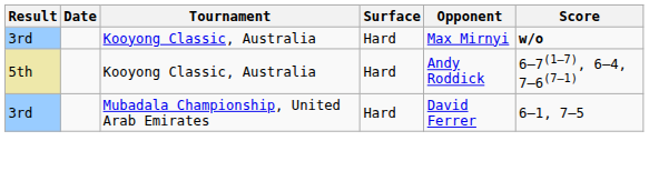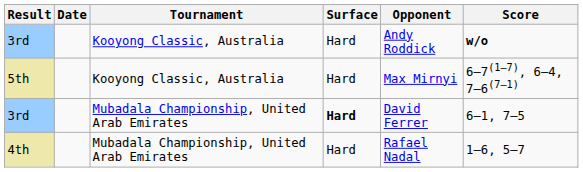 <table class="sortable wikitable">
 <tr>
 <th>Result</th>
 <th>Date</th>
 <th>Tournament</th>
 <th>Surface</th>
 <th>Opponent</th>
 <th class="unsortable">Score</th>
 </tr>
 <tr>
 <td style="background:#9cf;">3rd</td>
 <td><a href='#'></a></td>
 <td><a href='#'>Kooyong Classic</a>, Australia</td>
 <td>Hard</td>
-<td> <a href='#'>Max Mirnyi</a></td>
+<td> <a href='#'>Andy Roddick</a></td>
 <td><strong>w/o</strong></td>
 </tr>
 <tr>
 <td style="background:#eee8aa;">5th</td>
 <td><a href='#'></a></td>
 <td>Kooyong Classic, Australia</td>
 <td>Hard</td>
-<td> <a href='#'>Andy Roddick</a></td>
+<td> <a href='#'>Max Mirnyi</a></td>
 <td>6–7<sup>(1–7)</sup>, 6–4, 7–6<sup>(7–1)</sup></td>
 </tr>
 <tr>
 <td style="background:#9cf;">3rd</td>
 <td><a href='#'></a></td>
 <td><a href='#'>Mubadala Championship</a>, United Arab Emirates</td>
-<td>Hard</td>
+<td><strong>Hard</strong></td>
 <td> <a href='#'>David Ferrer</a></td>
 <td>6–1, 7–5</td>
 </tr>
+<tr>
+<td style="background:#eee8aa;">4th</td>
+<td><a href='#'></a></td>
+<td Mubadala World Tennis Championship>Mubadala Championship, United Arab Emirates</td>
+<td>Hard</td>
+<td> <a href='#'>Rafael Nadal</a></td>
+<td>1–6, 5–7</td>
+</tr>
 </table>
